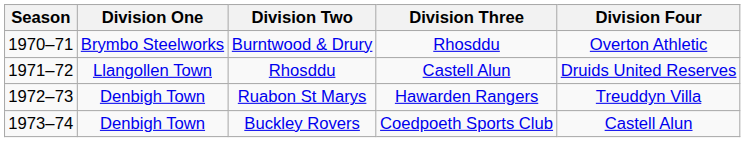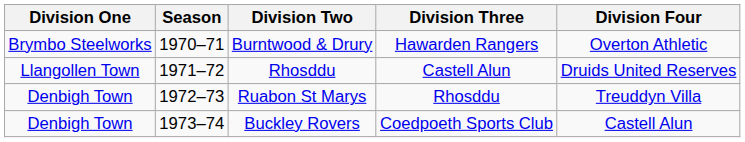 <table class="wikitable" style="text-align: center">
 <tr>
+<th>Division One</th>
 <th>Season</th>
-<th>Division One</th>
 <th>Division Two</th>
 <th>Division Three</th>
 <th>Division Four</th>
 </tr>
 <tr>
+<td><a href='#'>Brymbo Steelworks</a></td>
 <td>1970–71</td>
-<td><a href='#'>Brymbo Steelworks</a></td>
 <td><a href='#'>Burntwood & Drury</a></td>
-<td><a href='#'>Rhosddu</a></td>
+<td><a href='#'>Hawarden Rangers</a></td>
 <td><a href='#'>Overton Athletic</a></td>
 </tr>
 <tr>
+<td><a href='#'>Llangollen Town</a></td>
 <td>1971–72</td>
-<td><a href='#'>Llangollen Town</a></td>
 <td><a href='#'>Rhosddu</a></td>
 <td><a href='#'>Castell Alun</a></td>
 <td><a href='#'>Druids United Reserves</a></td>
 </tr>
 <tr>
+<td><a href='#'>Denbigh Town</a></td>
 <td>1972–73</td>
-<td><a href='#'>Denbigh Town</a></td>
 <td><a href='#'>Ruabon St Marys</a></td>
-<td><a href='#'>Hawarden Rangers</a></td>
+<td><a href='#'>Rhosddu</a></td>
 <td><a href='#'>Treuddyn Villa</a></td>
 </tr>
 <tr>
+<td><a href='#'>Denbigh Town</a></td>
 <td>1973–74</td>
-<td><a href='#'>Denbigh Town</a></td>
 <td><a href='#'>Buckley Rovers</a></td>
 <td><a href='#'>Coedpoeth Sports Club</a></td>
 <td><a href='#'>Castell Alun</a></td>
 </tr>
 </table>
